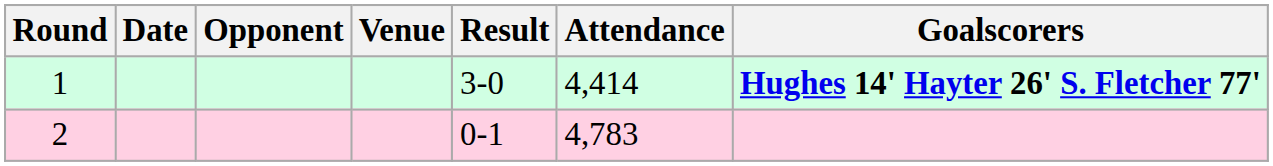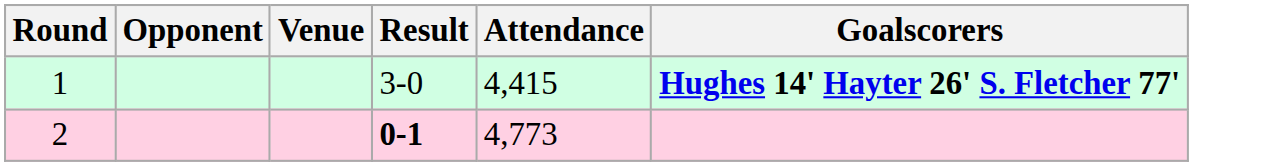 <table class="wikitable">
 <tr>
 <th>Round</th>
-<th>Date</th>
 <th>Opponent</th>
 <th>Venue</th>
 <th>Result</th>
 <th>Attendance</th>
 <th>Goalscorers</th>
 </tr>
 <tr style="background: #d0ffe3;">
 <td align="center">1</td>
 <td></td>
 <td></td>
-<td></td>
 <td>3-0</td>
-<td>4,414</td>
+<td>4,415</td>
 <td><strong><a href='#'>Hughes</a> 14' <a href='#'>Hayter</a> 26' <a href='#'>S. Fletcher</a> 77'</strong></td>
 </tr>
 <tr style="background: #ffd0e3;">
 <td align="center">2</td>
 <td></td>
 <td></td>
-<td></td>
-<td>0-1</td>
-<td>4,783</td>
+<td><strong>0-1</strong></td>
+<td>4,773</td>
 <td></td>
 </tr>
 </table>
